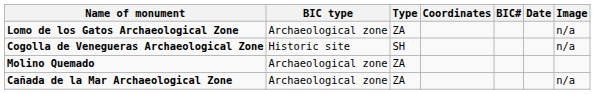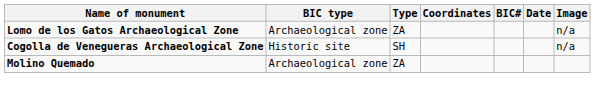 <table class="wikitable">
 <tr>
 <th>Name of monument</th>
 <th>BIC type</th>
 <th>Type</th>
 <th>Coordinates</th>
 <th>BIC#</th>
 <th>Date</th>
 <th>Image</th>
 </tr>
 <tr>
 <td><strong>Lomo de los Gatos Archaeological Zone</strong></td>
 <td>Archaeological zone</td>
 <td>ZA</td>
 <td></td>
 <td></td>
 <td></td>
 <td>n/a</td>
 </tr>
 <tr>
 <td><strong>Cogolla de Venegueras Archaeological Zone</strong></td>
 <td>Historic site</td>
 <td>SH</td>
 <td></td>
 <td></td>
 <td></td>
 <td>n/a</td>
 </tr>
 <tr>
 <td><strong>Molino Quemado</strong></td>
 <td>Archaeological zone</td>
 <td>ZA</td>
 <td></td>
 <td></td>
 <td></td>
 <td></td>
 </tr>
-<tr>
-<td><strong>Cañada de la Mar Archaeological Zone</strong></td>
-<td>Archaeological zone</td>
-<td>ZA</td>
-<td></td>
-<td></td>
-<td></td>
-<td>n/a</td>
-</tr>
 </table>
